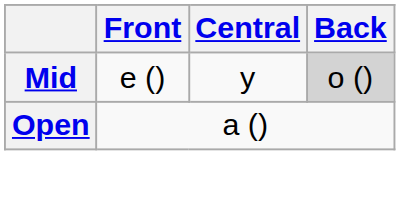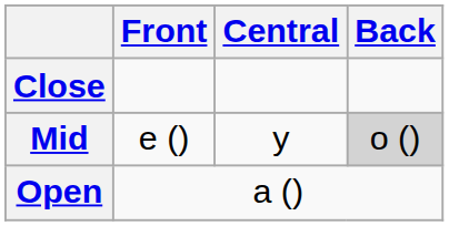 <table class="wikitable" style="text-align: center;">
 <tr>
 <th></th>
 <th><a href='#'>Front</a></th>
 <th><a href='#'>Central</a></th>
 <th><a href='#'>Back</a></th>
+</tr>
+<tr>
+<th><a href='#'>Close</a></th>
+<td></td>
+<td></td>
+<td></td>
 </tr>
 <tr>
 <th><a href='#'>Mid</a></th>
 <td>e  ()</td>
 <td>y </td>
 <td style="background: lightgrey;">o  ()</td>
 </tr>
 <tr>
 <th><a href='#'>Open</a></th>
 <td colspan="3">a  ()</td>
 </tr>
 </table>
